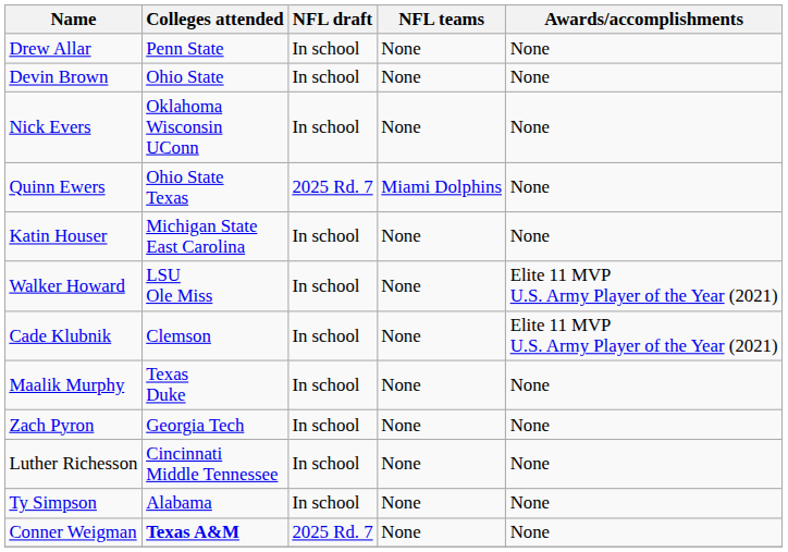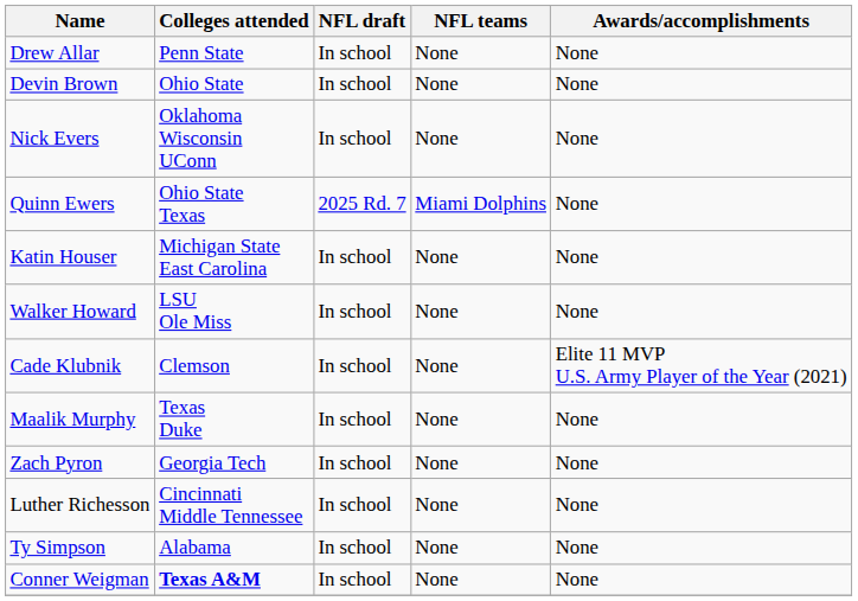 <table class="wikitable">
 <tr>
 <th>Name</th>
 <th>Colleges attended</th>
 <th>NFL draft</th>
 <th>NFL teams</th>
 <th>Awards/accomplishments</th>
 </tr>
 <tr>
 <td><a href='#'>Drew Allar</a></td>
 <td><a href='#'>Penn State</a></td>
 <td>In school</td>
 <td>None</td>
 <td>None</td>
 </tr>
 <tr>
 <td><a href='#'>Devin Brown</a></td>
 <td><a href='#'>Ohio State</a></td>
 <td>In school</td>
 <td>None</td>
 <td>None</td>
 </tr>
 <tr>
 <td><a href='#'>Nick Evers</a></td>
 <td><a href='#'>Oklahoma</a><br><a href='#'>Wisconsin</a><br><a href='#'>UConn</a></td>
 <td>In school</td>
 <td>None</td>
 <td>None</td>
 </tr>
 <tr>
 <td><a href='#'>Quinn Ewers</a></td>
 <td><a href='#'>Ohio State</a><br><a href='#'>Texas</a></td>
 <td><a href='#'>2025 Rd. 7</a></td>
 <td><a href='#'>Miami Dolphins</a></td>
 <td>None</td>
 </tr>
 <tr>
 <td><a href='#'>Katin Houser</a></td>
 <td><a href='#'>Michigan State</a><br><a href='#'>East Carolina</a></td>
 <td>In school</td>
 <td>None</td>
 <td>None</td>
 </tr>
 <tr>
 <td><a href='#'>Walker Howard</a></td>
 <td><a href='#'>LSU</a><br><a href='#'>Ole Miss</a></td>
 <td>In school</td>
 <td>None</td>
-<td>Elite 11 MVP<br><a href='#'>U.S. Army Player of the Year</a> (2021)</td>
+<td>None</td>
 </tr>
 <tr>
 <td><a href='#'>Cade Klubnik</a></td>
 <td><a href='#'>Clemson</a></td>
 <td>In school</td>
 <td>None</td>
 <td>Elite 11 MVP<br><a href='#'>U.S. Army Player of the Year</a> (2021)</td>
 </tr>
 <tr>
 <td><a href='#'>Maalik Murphy</a></td>
 <td><a href='#'>Texas</a><br><a href='#'>Duke</a></td>
 <td>In school</td>
 <td>None</td>
 <td>None</td>
 </tr>
 <tr>
 <td><a href='#'>Zach Pyron</a></td>
 <td><a href='#'>Georgia Tech</a></td>
 <td>In school</td>
 <td>None</td>
 <td>None</td>
 </tr>
 <tr>
 <td>Luther Richesson</td>
 <td><a href='#'>Cincinnati</a><br><a href='#'>Middle Tennessee</a></td>
 <td>In school</td>
 <td>None</td>
 <td>None</td>
 </tr>
 <tr>
 <td><a href='#'>Ty Simpson</a></td>
 <td><a href='#'>Alabama</a></td>
 <td>In school</td>
 <td>None</td>
 <td>None</td>
 </tr>
 <tr>
 <td><a href='#'>Conner Weigman</a></td>
 <td><strong><a href='#'>Texas A&M</a></strong></td>
-<td><a href='#'>2025 Rd. 7</a></td>
+<td>In school</td>
 <td>None</td>
 <td>None</td>
 </tr>
 <tr>
 </tr>
 </table>
